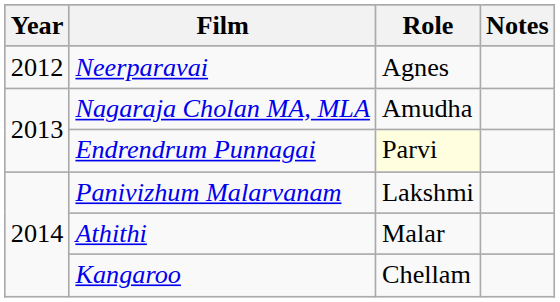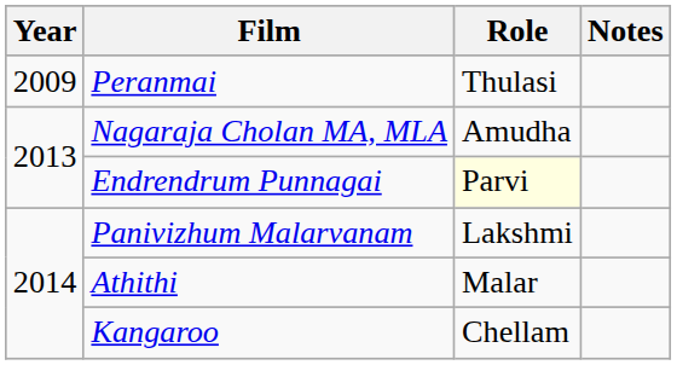 <table class="wikitable sortable" class="wikitable">
 <tr style="background:#ccc; text-align:center;">
 <th>Year</th>
 <th>Film</th>
 <th>Role</th>
 <th>Notes</th>
 </tr>
 <tr>
-<td>2012</td>
-<td><em><a href='#'>Neerparavai</a></em></td>
-<td>Agnes</td>
+<td>2009</td>
+<td><em><a href='#'>Peranmai</a></em></td>
+<td>Thulasi</td>
 <td></td>
 </tr>
 <tr>
 <td rowspan="2">2013</td>
 <td><em><a href='#'>Nagaraja Cholan MA, MLA</a></em></td>
 <td>Amudha</td>
 <td></td>
 </tr>
 <tr>
 <td><em><a href='#'>Endrendrum Punnagai</a></em></td>
 <td style="background: lightyellow;">Parvi</td>
 <td></td>
 </tr>
 <tr>
 <td rowspan="3">2014</td>
 <td><em><a href='#'>Panivizhum Malarvanam</a></em></td>
 <td>Lakshmi</td>
 <td></td>
 </tr>
 <tr>
 <td><em><a href='#'>Athithi</a></em></td>
 <td>Malar</td>
 <td></td>
 </tr>
 <tr>
 <td><em><a href='#'>Kangaroo</a></em></td>
 <td>Chellam</td>
 <td></td>
 </tr>
 </table>
